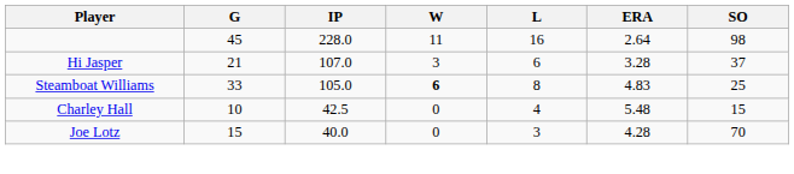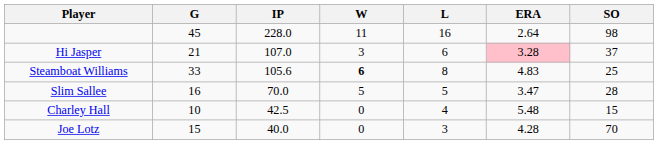 <table class="wikitable sortable">
 <tr>
 <th bgcolor="#DDDDFF" width="16%">Player</th>
 <th bgcolor="#DDDDFF" width="9%">G</th>
 <th bgcolor="#DDDDFF" width="9%">IP</th>
 <th bgcolor="#DDDDFF" width="9%">W</th>
 <th bgcolor="#DDDDFF" width="9%">L</th>
 <th bgcolor="#DDDDFF" width="9%">ERA</th>
 <th bgcolor="#DDDDFF" width="9%">SO</th>
 </tr>
 <tr align="center">
 <td></td>
 <td>45</td>
 <td>228.0</td>
 <td>11</td>
 <td>16</td>
 <td>2.64</td>
 <td>98</td>
 </tr>
 <tr align="center">
 <td><a href='#'>Hi Jasper</a></td>
 <td>21</td>
 <td>107.0</td>
 <td>3</td>
 <td>6</td>
-<td>3.28</td>
+<td style="background: pink;">3.28</td>
 <td>37</td>
 </tr>
 <tr align=center>
 <td><a href='#'>Steamboat Williams</a></td>
 <td>33</td>
-<td>105.0</td>
+<td>105.6</td>
 <td><strong>6</strong></td>
 <td>8</td>
 <td>4.83</td>
 <td>25</td>
+</tr>
+<tr align=center>
+<td><a href='#'>Slim Sallee</a></td>
+<td>16</td>
+<td>70.0</td>
+<td>5</td>
+<td>5</td>
+<td>3.47</td>
+<td>28</td>
 </tr>
 <tr align=center>
 <td><a href='#'>Charley Hall</a></td>
 <td>10</td>
 <td>42.5</td>
 <td>0</td>
 <td>4</td>
 <td>5.48</td>
 <td>15</td>
 </tr>
 <tr align=center>
 <td><a href='#'>Joe Lotz</a></td>
 <td>15</td>
 <td>40.0</td>
 <td>0</td>
 <td>3</td>
 <td>4.28</td>
 <td>70</td>
 </tr>
 </table>
